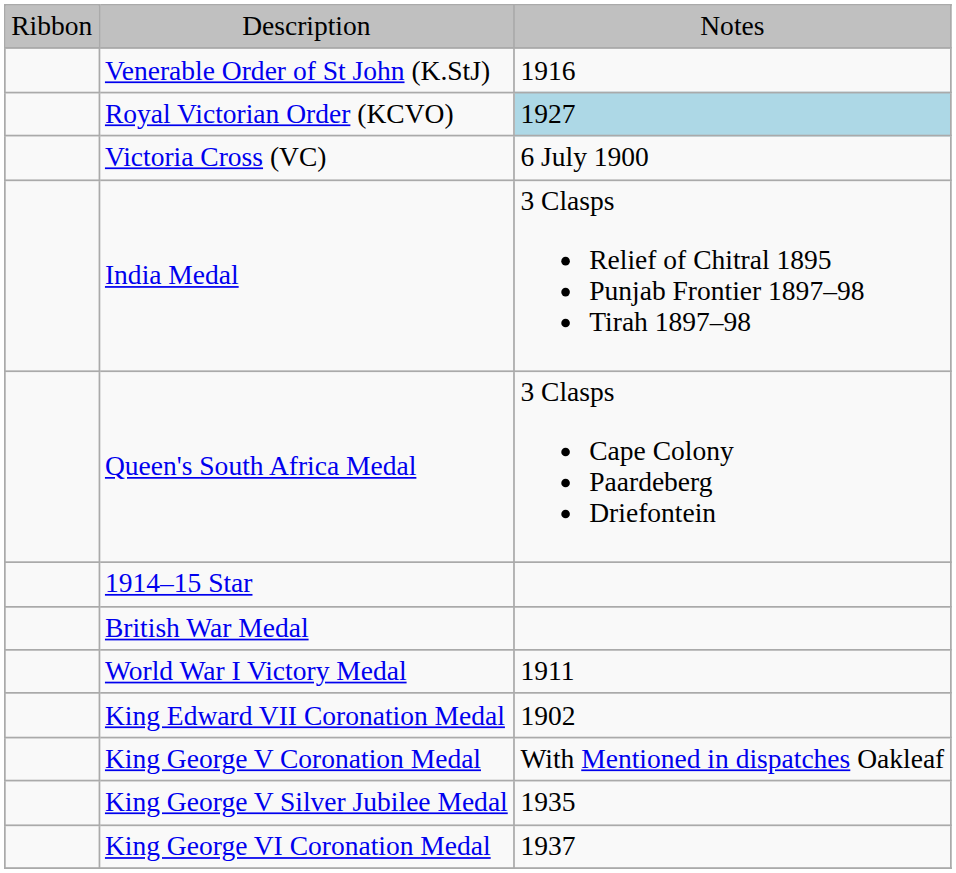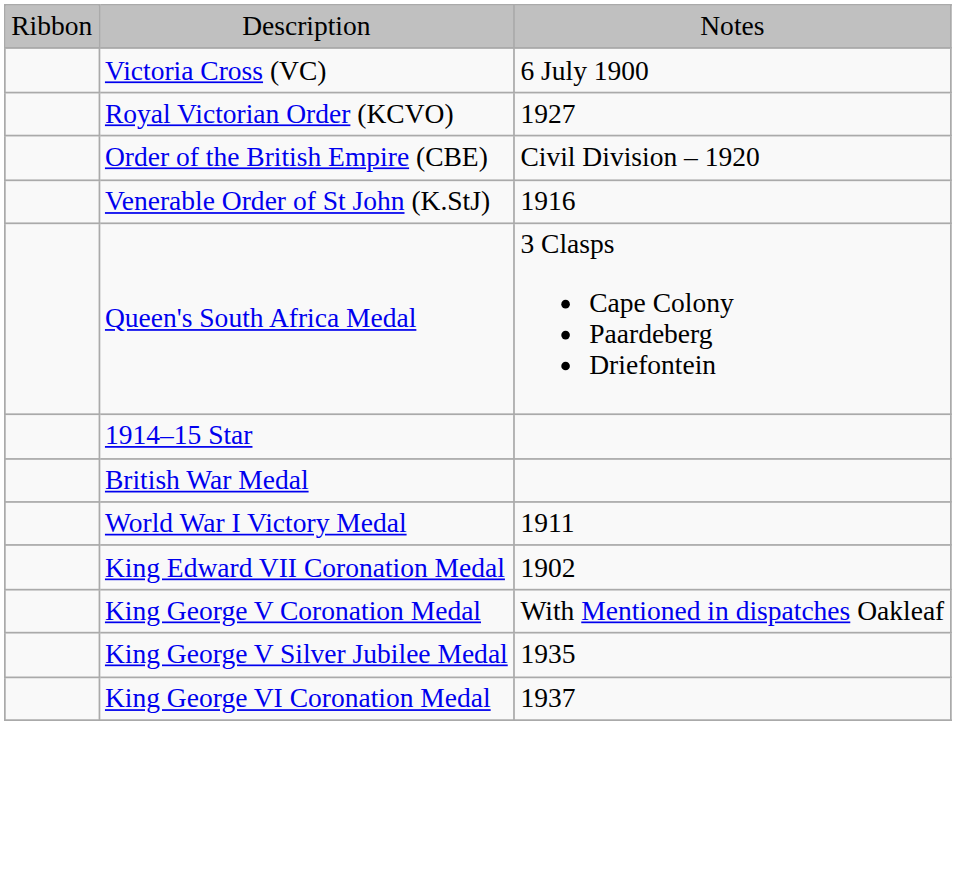 <table class="wikitable">
 <tr bgcolor="silver" align="center">
 <td>Ribbon</td>
 <td>Description</td>
 <td>Notes</td>
 </tr>
 <tr>
 <td></td>
-<td><a href='#'>Venerable Order of St John</a> (K.StJ)</td>
-<td>1916</td>
-</tr>
-<tr>
-<td></td>
-<td><a href='#'>Royal Victorian Order</a> (KCVO)</td>
-<td style="background: lightblue;">1927</td>
-</tr>
-<tr>
-<td></td>
 <td><a href='#'>Victoria Cross</a> (VC)</td>
 <td>6 July 1900</td>
 </tr>
 <tr>
 <td></td>
-<td><a href='#'>India Medal</a></td>
-<td>3 Clasps<br><ul><li>Relief of Chitral 1895</li><li>Punjab Frontier 1897–98</li><li>Tirah 1897–98</li></ul></td>
+<td><a href='#'>Royal Victorian Order</a> (KCVO)</td>
+<td>1927</td>
+</tr>
+<tr>
+<td></td>
+<td><a href='#'>Order of the British Empire</a> (CBE)</td>
+<td>Civil Division – 1920</td>
+</tr>
+<tr>
+<td></td>
+<td><a href='#'>Venerable Order of St John</a> (K.StJ)</td>
+<td>1916</td>
 </tr>
 <tr>
 <td></td>
 <td><a href='#'>Queen's South Africa Medal</a></td>
 <td>3 Clasps<br><ul><li>Cape Colony</li><li>Paardeberg</li><li>Driefontein</li></ul></td>
 </tr>
 <tr>
 <td></td>
 <td><a href='#'>1914–15 Star</a></td>
 <td></td>
 </tr>
 <tr>
 <td></td>
 <td><a href='#'>British War Medal</a></td>
 <td></td>
 </tr>
 <tr>
 <td></td>
 <td><a href='#'>World War I Victory Medal</a></td>
 <td>1911</td>
 </tr>
 <tr>
 <td></td>
 <td><a href='#'>King Edward VII Coronation Medal</a></td>
 <td>1902</td>
 </tr>
 <tr>
 <td></td>
 <td><a href='#'>King George V Coronation Medal</a></td>
 <td>With <a href='#'>Mentioned in dispatches</a> Oakleaf</td>
 </tr>
 <tr>
 <td></td>
 <td><a href='#'>King George V Silver Jubilee Medal</a></td>
 <td>1935</td>
 </tr>
 <tr>
 <td></td>
 <td><a href='#'>King George VI Coronation Medal</a></td>
 <td>1937</td>
 </tr>
 <tr>
 </tr>
 </table>
